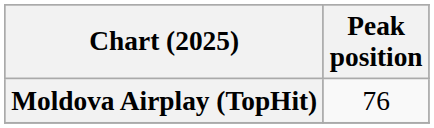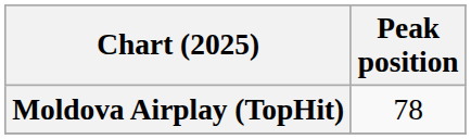 <table class="wikitable plainrowheaders" style="text-align:center">
 <tr>
 <th scope="col">Chart (2025)</th>
 <th scope="col">Peak<br>position</th>
 </tr>
 <tr>
 <th scope="row">Moldova Airplay (TopHit)</th>
-<td>76</td>
+<td>78</td>
 </tr>
 <tr>
 </tr>
 </table>
